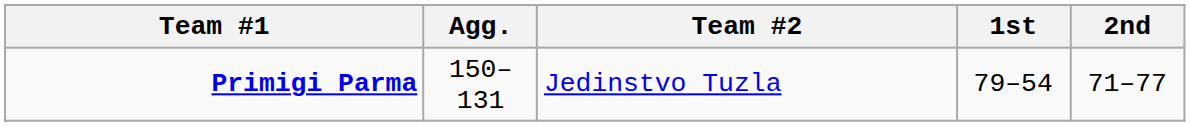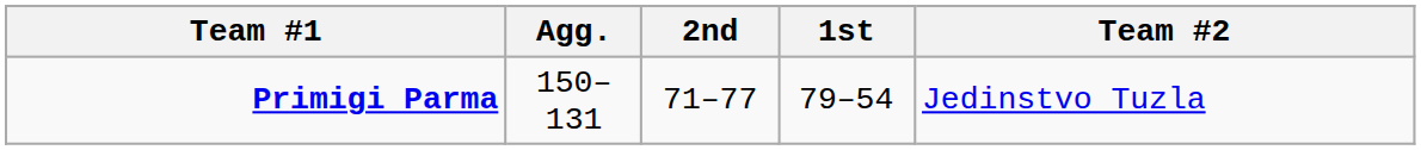 <table class=wikitable style="text-align:center">
 <tr>
 <th width=200>Team #1</th>
 <th width=50>Agg.</th>
+<th width=50>2nd</th>
+<th width=50>1st</th>
 <th width=200>Team #2</th>
-<th width=50>1st</th>
-<th width=50>2nd</th>
 </tr>
 <tr>
 <td align=right><strong><a href='#'>Primigi Parma</a></strong> </td>
 <td>150–131</td>
+<td align=center>71–77</td>
+<td align=center>79–54</td>
 <td align=left> <a href='#'>Jedinstvo Tuzla</a></td>
-<td align=center>79–54</td>
-<td align=center>71–77</td>
 </tr>
 </table>
